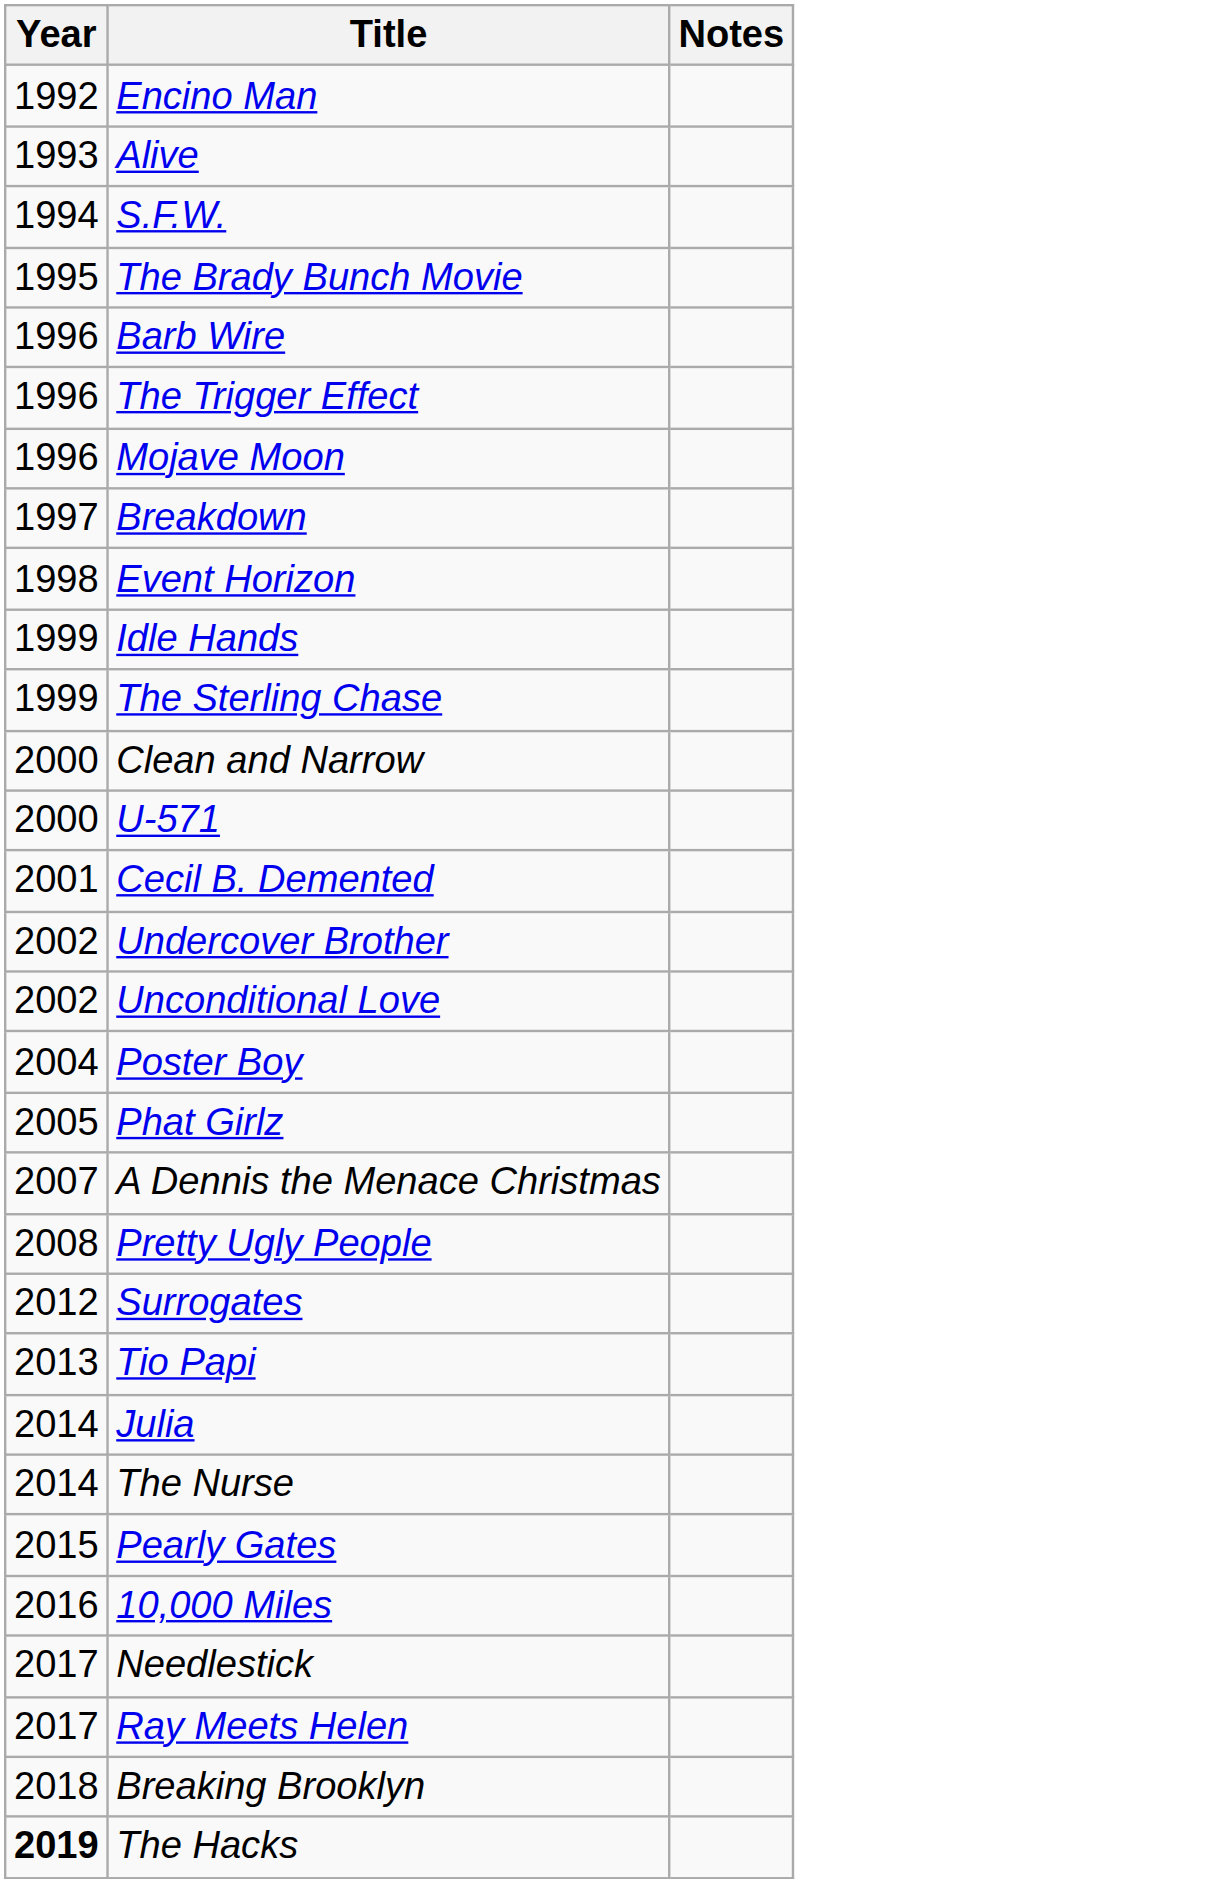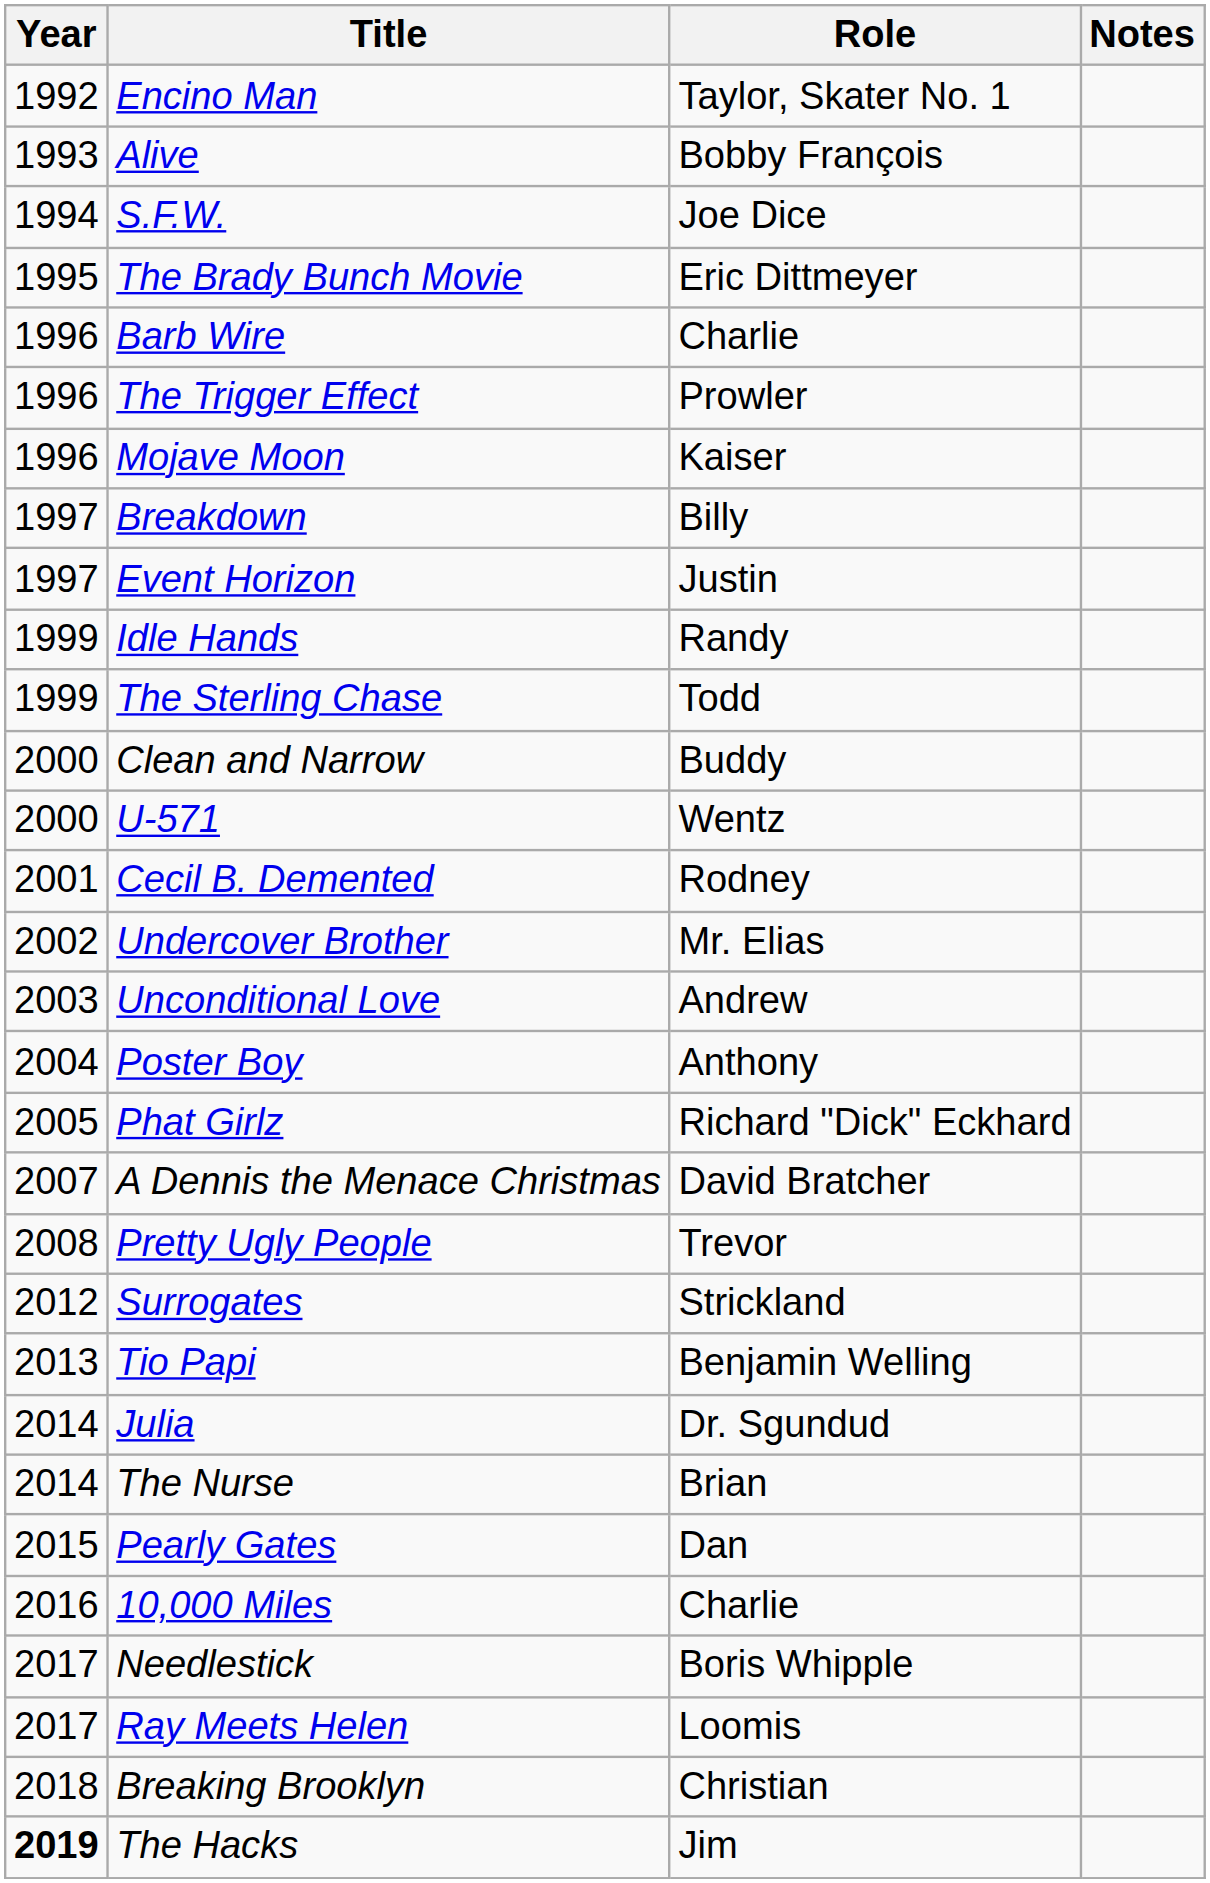 <table class="wikitable sortable">
 <tr>
 <th>Year</th>
 <th>Title</th>
+<th>Role</th>
 <th>Notes</th>
 </tr>
 <tr>
 <td>1992</td>
 <td><em><a href='#'>Encino Man</a></em></td>
+<td>Taylor, Skater No. 1</td>
 <td></td>
 </tr>
 <tr>
 <td>1993</td>
 <td><a href='#'><em>Alive</em></a></td>
+<td>Bobby François</td>
 <td></td>
 </tr>
 <tr>
 <td>1994</td>
 <td><em><a href='#'>S.F.W.</a></em></td>
+<td>Joe Dice</td>
 <td></td>
 </tr>
 <tr>
 <td>1995</td>
 <td><em><a href='#'>The Brady Bunch Movie</a></em></td>
+<td>Eric Dittmeyer</td>
 <td></td>
 </tr>
 <tr>
 <td>1996</td>
 <td><a href='#'><em>Barb Wire</em></a></td>
+<td>Charlie</td>
 <td></td>
 </tr>
 <tr>
 <td>1996</td>
 <td><em><a href='#'>The Trigger Effect</a></em></td>
+<td>Prowler</td>
 <td></td>
 </tr>
 <tr>
 <td>1996</td>
 <td><em><a href='#'>Mojave Moon</a></em></td>
+<td>Kaiser</td>
 <td></td>
 </tr>
 <tr>
 <td>1997</td>
 <td><a href='#'><em>Breakdown</em></a></td>
+<td>Billy</td>
 <td></td>
 </tr>
 <tr>
-<td>1998</td>
+<td>1997</td>
 <td><a href='#'><em>Event Horizon</em></a></td>
+<td>Justin</td>
 <td></td>
 </tr>
 <tr>
 <td>1999</td>
 <td><em><a href='#'>Idle Hands</a></em></td>
+<td>Randy</td>
 <td></td>
 </tr>
 <tr>
 <td>1999</td>
 <td><em><a href='#'>The Sterling Chase</a></em></td>
+<td>Todd</td>
 <td></td>
 </tr>
 <tr>
 <td>2000</td>
 <td><em>Clean and Narrow</em></td>
+<td>Buddy</td>
 <td></td>
 </tr>
 <tr>
 <td>2000</td>
 <td><a href='#'><em>U-571</em></a></td>
+<td>Wentz</td>
 <td></td>
 </tr>
 <tr>
 <td>2001</td>
 <td><em><a href='#'>Cecil B. Demented</a></em></td>
+<td>Rodney</td>
 <td></td>
 </tr>
 <tr>
 <td>2002</td>
 <td><em><a href='#'>Undercover Brother</a></em></td>
+<td>Mr. Elias</td>
 <td></td>
 </tr>
 <tr>
-<td>2002</td>
+<td>2003</td>
 <td><a href='#'><em>Unconditional Love</em></a></td>
+<td>Andrew</td>
 <td></td>
 </tr>
 <tr>
 <td>2004</td>
 <td><a href='#'><em>Poster Boy</em></a></td>
+<td>Anthony</td>
 <td></td>
 </tr>
 <tr>
 <td>2005</td>
 <td><em><a href='#'>Phat Girlz</a></em></td>
+<td>Richard "Dick" Eckhard</td>
 <td></td>
 </tr>
 <tr>
 <td>2007</td>
 <td><em>A Dennis the Menace Christmas</em></td>
+<td>David Bratcher</td>
 <td></td>
 </tr>
 <tr>
 <td>2008</td>
 <td><em><a href='#'>Pretty Ugly People</a></em></td>
+<td>Trevor</td>
 <td></td>
 </tr>
 <tr>
 <td>2012</td>
 <td><em><a href='#'>Surrogates</a></em></td>
+<td>Strickland</td>
 <td></td>
 </tr>
 <tr>
 <td>2013</td>
 <td><em><a href='#'>Tio Papi</a></em></td>
+<td>Benjamin Welling</td>
 <td></td>
 </tr>
 <tr>
 <td>2014</td>
 <td><a href='#'><em>Julia</em></a></td>
+<td>Dr. Sgundud</td>
 <td></td>
 </tr>
 <tr>
 <td>2014</td>
 <td><em>The Nurse</em></td>
+<td>Brian</td>
 <td></td>
 </tr>
 <tr>
 <td>2015</td>
 <td><a href='#'><em>Pearly Gates</em></a></td>
+<td>Dan</td>
 <td></td>
 </tr>
 <tr>
 <td>2016</td>
 <td><em><a href='#'>10,000 Miles</a></em></td>
+<td>Charlie</td>
 <td></td>
 </tr>
 <tr>
 <td>2017</td>
 <td><em>Needlestick</em></td>
+<td>Boris Whipple</td>
 <td></td>
 </tr>
 <tr>
 <td>2017</td>
 <td><em><a href='#'>Ray Meets Helen</a></em></td>
+<td>Loomis</td>
 <td></td>
 </tr>
 <tr>
 <td>2018</td>
 <td><em>Breaking Brooklyn</em></td>
+<td>Christian</td>
 <td></td>
 </tr>
 <tr>
 <td><strong>2019</strong></td>
 <td><em>The Hacks</em></td>
+<td>Jim</td>
 <td></td>
 </tr>
 </table>
